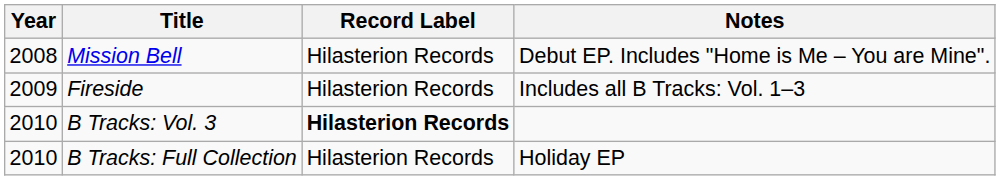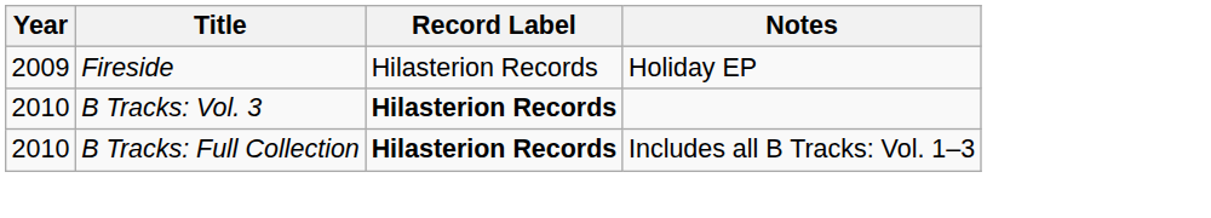 <table class="wikitable" border="1">
 <tr>
 <th>Year</th>
 <th>Title</th>
 <th>Record Label</th>
 <th>Notes</th>
 </tr>
 <tr>
-<td>2008</td>
-<td><em><a href='#'>Mission Bell</a></em></td>
-<td>Hilasterion Records</td>
-<td>Debut EP. Includes "Home is Me – You are Mine".</td>
-</tr>
-<tr>
 <td>2009</td>
 <td><em>Fireside</em></td>
 <td>Hilasterion Records</td>
-<td>Includes all B Tracks: Vol. 1–3</td>
+<td>Holiday EP</td>
 </tr>
 <tr>
 <td>2010</td>
 <td><em>B Tracks: Vol. 3</em></td>
 <td><strong>Hilasterion Records</strong></td>
 <td></td>
 </tr>
 <tr>
 <td>2010</td>
 <td><em>B Tracks: Full Collection</em></td>
-<td>Hilasterion Records</td>
-<td>Holiday EP</td>
+<td><strong>Hilasterion Records</strong></td>
+<td>Includes all B Tracks: Vol. 1–3</td>
 </tr>
 </table>
